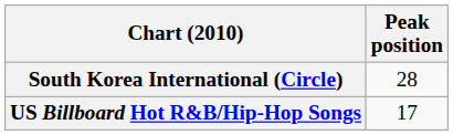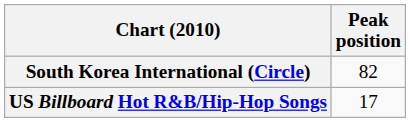 <table class="wikitable sortable plainrowheaders">
 <tr>
 <th>Chart (2010)</th>
 <th>Peak<br>position</th>
 </tr>
 <tr>
 <th scope="row">South Korea International (<a href='#'>Circle</a>)</th>
-<td align="center">28</td>
+<td align="center">82</td>
 </tr>
 <tr>
 <th scope="row">US <em>Billboard</em> <a href='#'>Hot R&B/Hip-Hop Songs</a></th>
 <td style="text-align:center;">17</td>
 </tr>
 </table>
